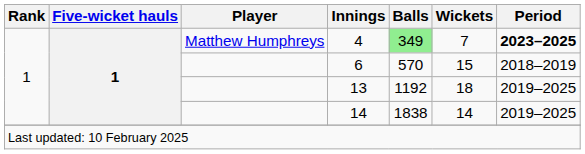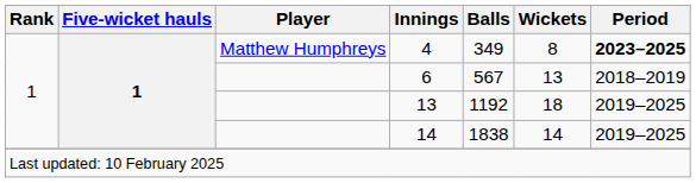 <table class="wikitable plainrowheaders sortable">
 <tr>
 <th scope=col>Rank</th>
 <th scope=col><a href='#'>Five-wicket hauls</a></th>
 <th scope=col>Player</th>
 <th scope=col>Innings</th>
 <th scope=col>Balls</th>
 <th scope=col>Wickets</th>
 <th scope=col>Period</th>
 </tr>
 <tr>
 <td rowspan="4" align="center">1</td>
 <th rowspan="4">1</th>
 <td><a href='#'>Matthew Humphreys</a></td>
 <td align=center>4</td>
-<td align=center style="background: lightgreen;">349</td>
-<td align=center>7</td>
+<td align=center>349</td>
+<td align=center>8</td>
 <td><strong>2023–2025</strong></td>
 </tr>
 <tr>
 <td></td>
 <td align=center>6</td>
-<td align=center>570</td>
-<td align=center>15</td>
+<td align=center>567</td>
+<td align=center>13</td>
 <td>2018–2019</td>
 </tr>
 <tr>
 <td></td>
 <td align=center>13</td>
 <td align=center>1192</td>
 <td align=center>18</td>
 <td>2019–2025</td>
 </tr>
 <tr>
 <td></td>
 <td align=center>14</td>
 <td align=center>1838</td>
 <td align=center>14</td>
 <td>2019–2025</td>
 </tr>
 <tr>
 </tr>
 <tr class=sortbottom>
 <td colspan=7><small>Last updated: 10 February 2025</small></td>
 </tr>
 </table>
